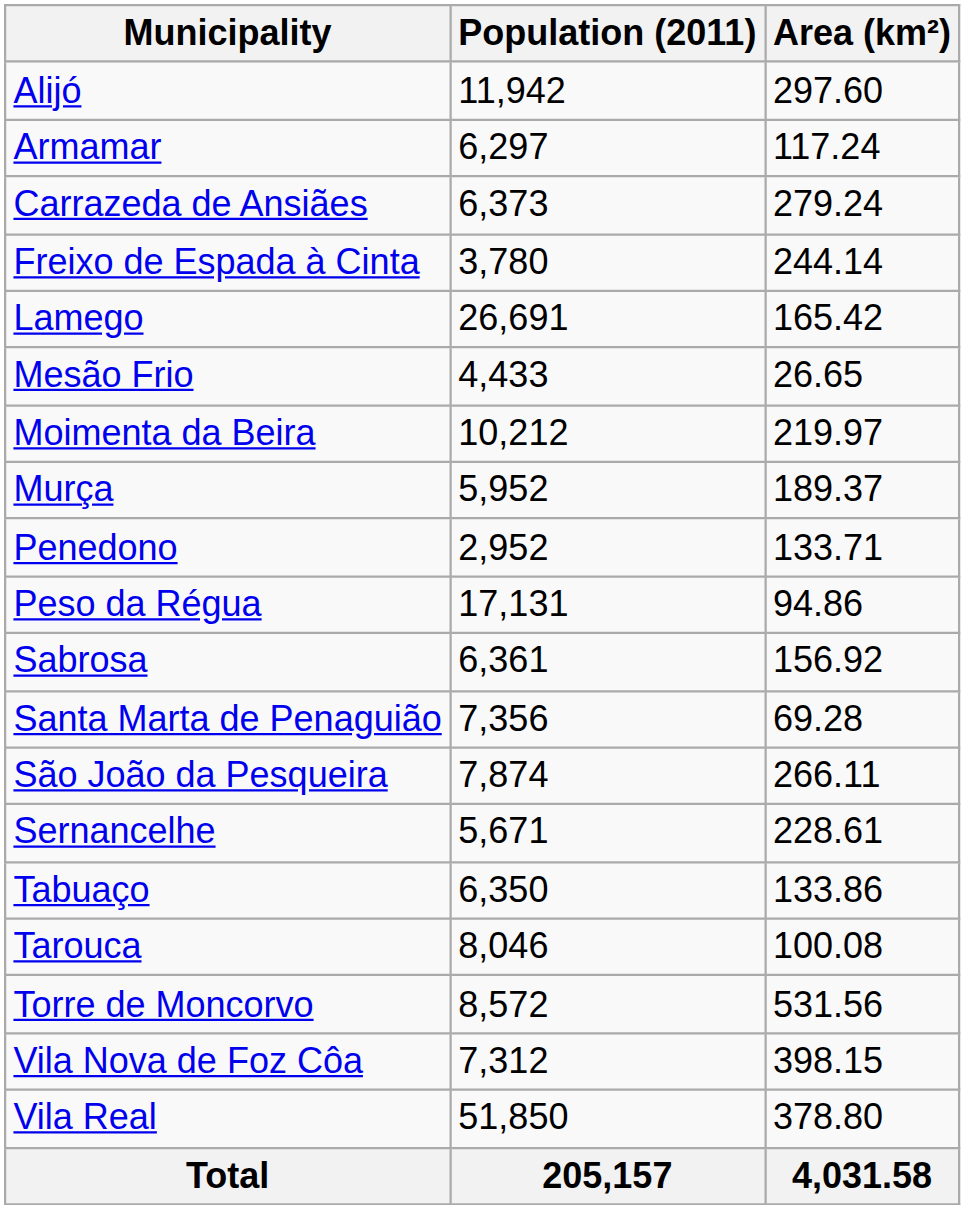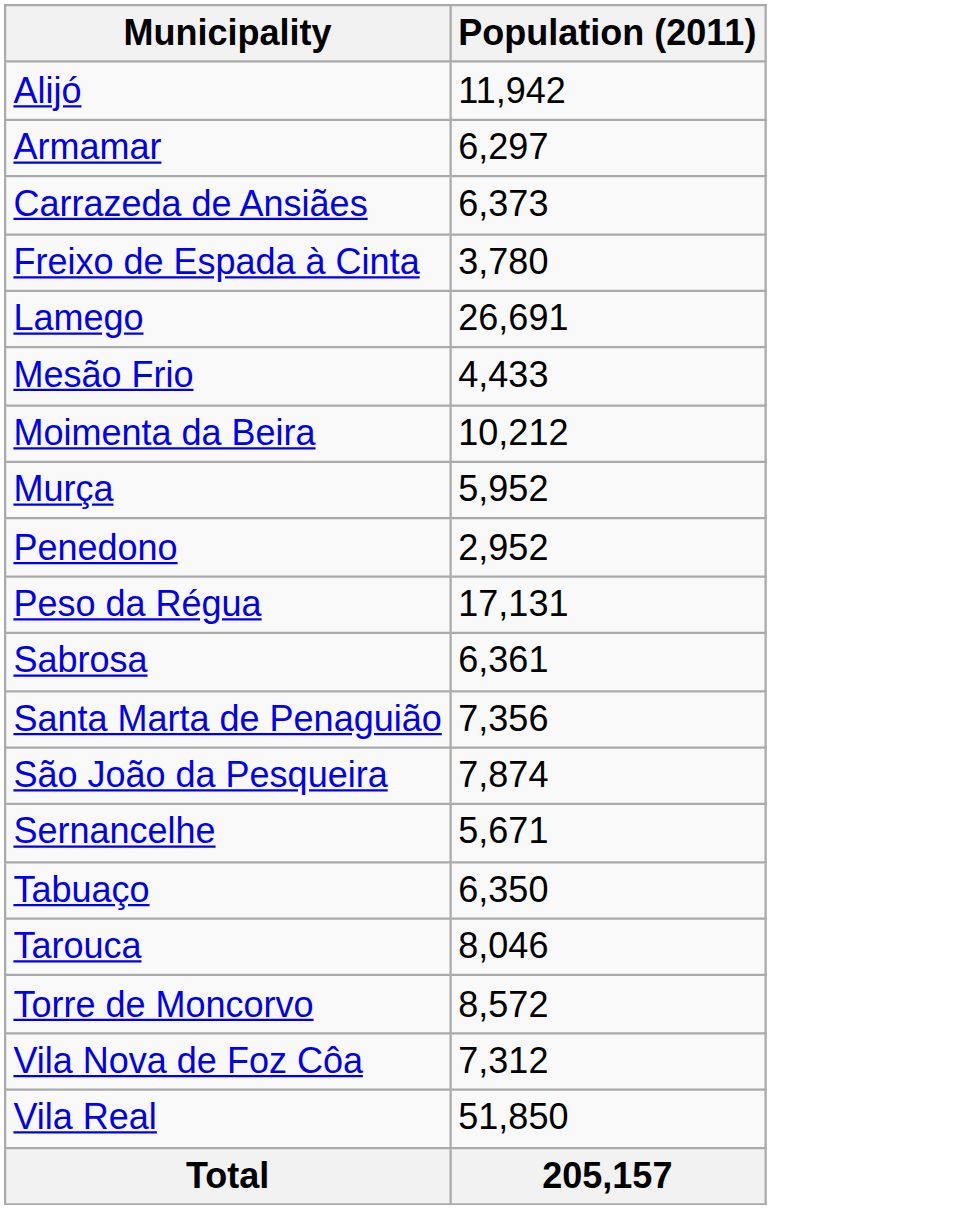 <table class="wikitable sortable">
 <tr>
 <th>Municipality</th>
 <th>Population (2011)</th>
-<th>Area (km²)</th>
 </tr>
 <tr>
 <td><a href='#'>Alijó</a></td>
 <td>11,942</td>
-<td>297.60</td>
 </tr>
 <tr>
 <td><a href='#'>Armamar</a></td>
 <td>6,297</td>
-<td>117.24</td>
 </tr>
 <tr>
 <td><a href='#'>Carrazeda de Ansiães</a></td>
 <td>6,373</td>
-<td>279.24</td>
 </tr>
 <tr>
 <td><a href='#'>Freixo de Espada à Cinta</a></td>
 <td>3,780</td>
-<td>244.14</td>
 </tr>
 <tr>
 <td><a href='#'>Lamego</a></td>
 <td>26,691</td>
-<td>165.42</td>
 </tr>
 <tr>
 <td><a href='#'>Mesão Frio</a></td>
 <td>4,433</td>
-<td>26.65</td>
 </tr>
 <tr>
 <td><a href='#'>Moimenta da Beira</a></td>
 <td>10,212</td>
-<td>219.97</td>
 </tr>
 <tr>
 <td><a href='#'>Murça</a></td>
 <td>5,952</td>
-<td>189.37</td>
 </tr>
 <tr>
 <td><a href='#'>Penedono</a></td>
 <td>2,952</td>
-<td>133.71</td>
 </tr>
 <tr>
 <td><a href='#'>Peso da Régua</a></td>
 <td>17,131</td>
-<td>94.86</td>
 </tr>
 <tr>
 <td><a href='#'>Sabrosa</a></td>
 <td>6,361</td>
-<td>156.92</td>
 </tr>
 <tr>
 <td><a href='#'>Santa Marta de Penaguião</a></td>
 <td>7,356</td>
-<td>69.28</td>
 </tr>
 <tr>
 <td><a href='#'>São João da Pesqueira</a></td>
 <td>7,874</td>
-<td>266.11</td>
 </tr>
 <tr>
 <td><a href='#'>Sernancelhe</a></td>
 <td>5,671</td>
-<td>228.61</td>
 </tr>
 <tr>
 <td><a href='#'>Tabuaço</a></td>
 <td>6,350</td>
-<td>133.86</td>
 </tr>
 <tr>
 <td><a href='#'>Tarouca</a></td>
 <td>8,046</td>
-<td>100.08</td>
 </tr>
 <tr>
 <td><a href='#'>Torre de Moncorvo</a></td>
 <td>8,572</td>
-<td>531.56</td>
 </tr>
 <tr>
 <td><a href='#'>Vila Nova de Foz Côa</a></td>
 <td>7,312</td>
-<td>398.15</td>
 </tr>
 <tr>
 <td><a href='#'>Vila Real</a></td>
 <td>51,850</td>
-<td>378.80</td>
 </tr>
 <tr>
 <th>Total</th>
 <th>205,157</th>
-<th>4,031.58</th>
 </tr>
 </table>
